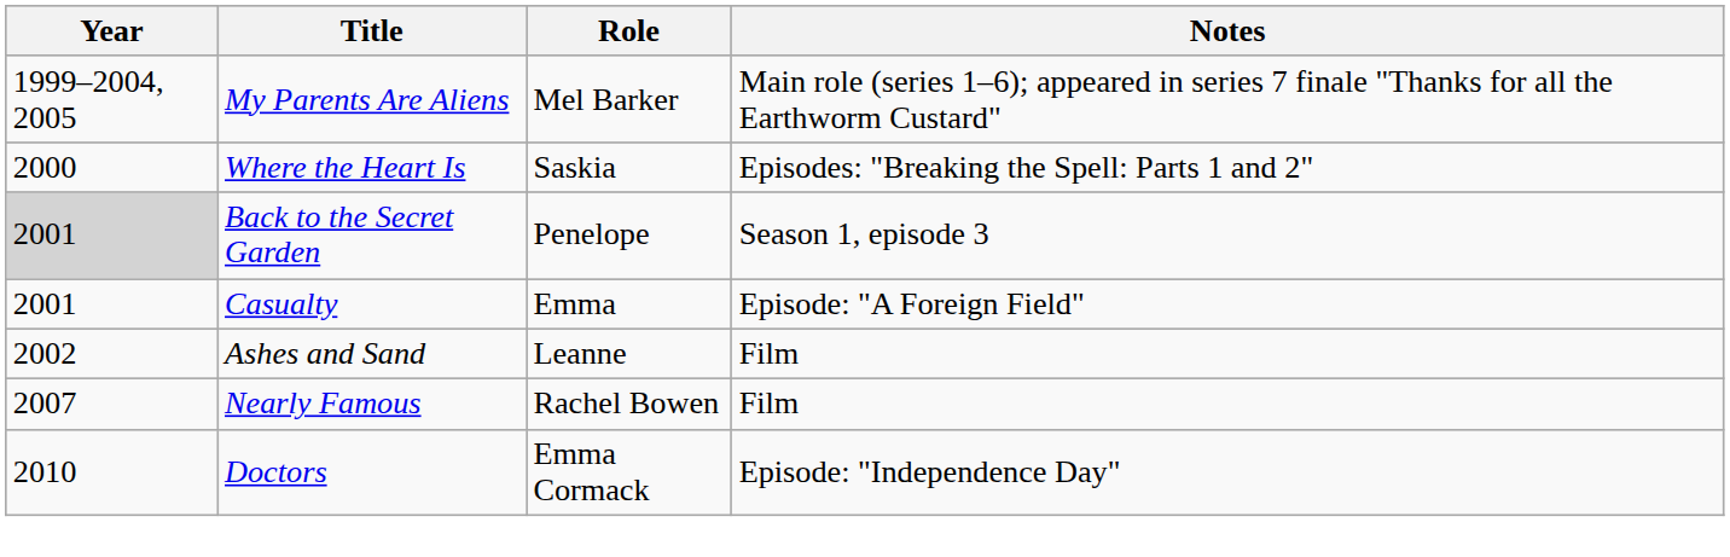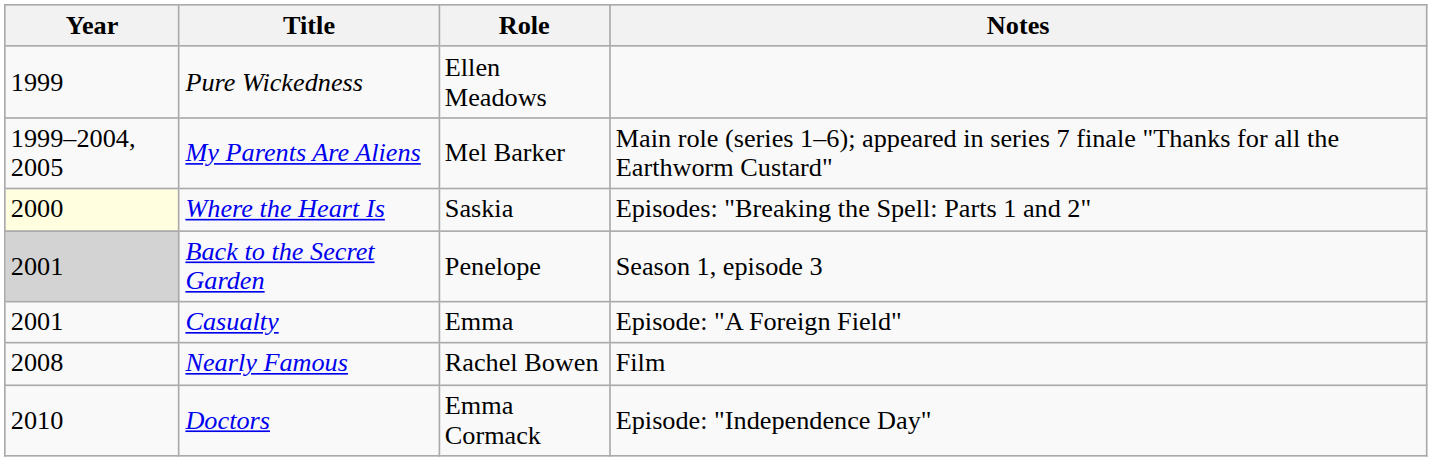 <table class="wikitable">
 <tr>
 <th>Year</th>
 <th>Title</th>
 <th>Role</th>
 <th>Notes</th>
 </tr>
 <tr>
+<td>1999</td>
+<td><em>Pure Wickedness</em></td>
+<td>Ellen Meadows</td>
+<td></td>
+</tr>
+<tr>
 <td>1999–2004, 2005</td>
 <td><em><a href='#'>My Parents Are Aliens</a></em></td>
 <td>Mel Barker</td>
 <td>Main role (series 1–6); appeared in series 7 finale "Thanks for all the Earthworm Custard"</td>
 </tr>
 <tr>
-<td>2000</td>
+<td style="background: lightyellow;">2000</td>
 <td><em><a href='#'>Where the Heart Is</a></em></td>
 <td>Saskia</td>
 <td>Episodes: "Breaking the Spell: Parts 1 and 2"</td>
 </tr>
 <tr>
 <td style="background: lightgrey;">2001</td>
 <td><em><a href='#'>Back to the Secret Garden</a></em></td>
 <td>Penelope</td>
 <td>Season 1, episode 3</td>
 </tr>
 <tr>
 <td>2001</td>
 <td><em><a href='#'>Casualty</a></em></td>
 <td>Emma</td>
 <td>Episode: "A Foreign Field"</td>
 </tr>
 <tr>
-<td>2002</td>
-<td><em>Ashes and Sand</em></td>
-<td>Leanne</td>
-<td>Film</td>
-</tr>
-<tr>
-<td>2007</td>
+<td>2008</td>
 <td><em><a href='#'>Nearly Famous</a></em></td>
 <td>Rachel Bowen</td>
 <td>Film</td>
 </tr>
 <tr>
 <td>2010</td>
 <td><em><a href='#'>Doctors</a></em></td>
 <td>Emma Cormack</td>
 <td>Episode: "Independence Day"</td>
 </tr>
 </table>
